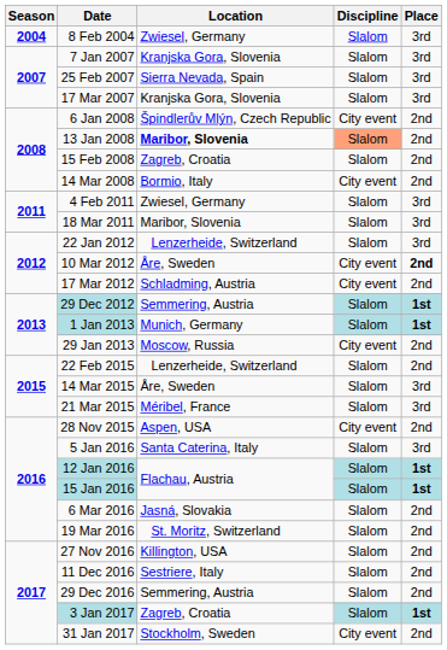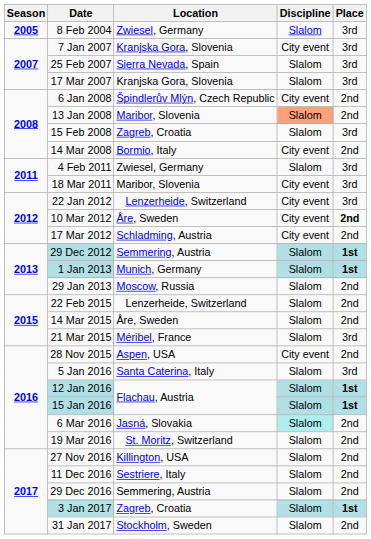 <table class="wikitable sortable" style="font-size:95%;">
 <tr>
 <th>Season</th>
 <th>Date</th>
 <th>Location</th>
 <th>Discipline</th>
 <th>Place</th>
 </tr>
 <tr>
-<td rowspan=1 align=center><strong><a href='#'>2004</a></strong></td>
+<td rowspan=1 align=center><strong><a href='#'>2005</a></strong></td>
 <td align=right>8 Feb 2004</td>
 <td> <a href='#'>Zwiesel</a>, Germany</td>
 <td align=center><a href='#'>Slalom</a></td>
 <td align=center>3rd</td>
 </tr>
 <tr>
 <td rowspan=3 align=center><strong><a href='#'>2007</a></strong></td>
 <td align=right>7 Jan 2007</td>
 <td> <a href='#'>Kranjska Gora</a>, Slovenia</td>
-<td align=center>Slalom</td>
+<td align=center>City event</td>
 <td align=center>3rd</td>
 </tr>
 <tr>
 <td align=right>25 Feb 2007</td>
 <td> <a href='#'>Sierra Nevada</a>, Spain</td>
 <td align=center>Slalom</td>
 <td align=center>3rd</td>
 </tr>
 <tr>
 <td align=right>17 Mar 2007</td>
 <td> Kranjska Gora, Slovenia</td>
 <td align=center>Slalom</td>
 <td align=center>3rd</td>
 </tr>
 <tr>
 <td rowspan=4 align=center><strong><a href='#'>2008</a></strong></td>
 <td align=right>6 Jan 2008</td>
 <td> <a href='#'>Špindlerův Mlýn</a>, Czech Republic</td>
 <td align=center>City event</td>
 <td align=center>2nd</td>
 </tr>
 <tr>
 <td align=right>13 Jan 2008</td>
-<td><strong> <a href='#'>Maribor</a>, Slovenia</strong></td>
+<td> <a href='#'>Maribor</a>, Slovenia</td>
 <td align=center style="background: lightsalmon;">Slalom</td>
 <td align=center>2nd</td>
 </tr>
 <tr>
 <td align=right>15 Feb 2008</td>
 <td> <a href='#'>Zagreb</a>, Croatia</td>
 <td align=center>Slalom</td>
-<td align=center>2nd</td>
+<td align=center>3rd</td>
 </tr>
 <tr>
 <td align=right>14 Mar 2008</td>
 <td> <a href='#'>Bormio</a>, Italy</td>
 <td align=center>City event</td>
 <td align=center>2nd</td>
 </tr>
 <tr>
 <td rowspan=2 align=center><strong><a href='#'>2011</a></strong></td>
 <td align=right>4 Feb 2011</td>
 <td> Zwiesel, Germany</td>
 <td align=center>Slalom</td>
 <td align=center>3rd</td>
 </tr>
 <tr>
 <td align=right>18 Mar 2011</td>
 <td> Maribor, Slovenia</td>
-<td align=center>Slalom</td>
+<td align=center>City event</td>
 <td align=center>3rd</td>
 </tr>
 <tr>
 <td rowspan=3 align=center><strong><a href='#'>2012</a></strong></td>
 <td align=right>22 Jan 2012</td>
 <td>   <a href='#'>Lenzerheide</a>, Switzerland</td>
-<td align=center>Slalom</td>
+<td align=center>City event</td>
 <td align=center>3rd</td>
 </tr>
 <tr>
 <td align=right>10 Mar 2012</td>
 <td> <a href='#'>Åre</a>, Sweden</td>
 <td align=center>City event</td>
 <td align=center><strong>2nd</strong></td>
 </tr>
 <tr>
 <td align=right>17 Mar 2012</td>
 <td> <a href='#'>Schladming</a>, Austria</td>
 <td align=center>City event</td>
 <td align=center>2nd</td>
 </tr>
 <tr>
 <td rowspan=3 align=center><strong><a href='#'>2013</a></strong></td>
 <td bgcolor="#BOEOE6" align=right>29 Dec 2012</td>
 <td> <a href='#'>Semmering</a>, Austria</td>
 <td bgcolor="#BOEOE6" align=center>Slalom</td>
 <td bgcolor="#BOEOE6" align=center><strong>1st</strong></td>
 </tr>
 <tr>
 <td bgcolor="#BOEOE6" align=right>1 Jan 2013</td>
 <td> <a href='#'>Munich</a>, Germany</td>
 <td bgcolor="#BOEOE6" align=center>Slalom</td>
 <td bgcolor="#BOEOE6" align=center><strong>1st</strong></td>
 </tr>
 <tr>
 <td align=right>29 Jan 2013</td>
 <td> <a href='#'>Moscow</a>, Russia</td>
-<td align=center>City event</td>
+<td align=center>Slalom</td>
 <td align=center>2nd</td>
 </tr>
 <tr>
 <td rowspan=3 align=center><strong><a href='#'>2015</a></strong></td>
 <td align=right>22 Feb 2015</td>
 <td>   Lenzerheide, Switzerland</td>
 <td align=center>Slalom</td>
 <td align=center>2nd</td>
 </tr>
 <tr>
 <td align=right>14 Mar 2015</td>
 <td> Åre, Sweden</td>
 <td align=center>Slalom</td>
-<td align=center>3rd</td>
+<td align=center>2nd</td>
 </tr>
 <tr>
 <td align=right>21 Mar 2015</td>
 <td> <a href='#'>Méribel</a>, France</td>
 <td align=center>Slalom</td>
 <td align=center>3rd</td>
 </tr>
 <tr>
 <td rowspan=6 align=center><strong><a href='#'>2016</a></strong></td>
 <td align=right>28 Nov 2015</td>
 <td> <a href='#'>Aspen</a>, USA</td>
 <td align=center>City event</td>
 <td align=center>2nd</td>
 </tr>
 <tr>
 <td align=right>5 Jan 2016</td>
 <td align=left> <a href='#'>Santa Caterina</a>, Italy</td>
 <td align=center>Slalom</td>
 <td align=center>3rd</td>
 </tr>
 <tr>
 <td bgcolor="#BOEOE6" align=right>12 Jan 2016</td>
 <td rowspan=2 align=left> <a href='#'>Flachau</a>, Austria</td>
 <td bgcolor="#BOEOE6" align=center>Slalom</td>
 <td bgcolor="#BOEOE6" align=center><strong>1st</strong></td>
 </tr>
 <tr>
 <td bgcolor="#BOEOE6" align=right>15 Jan 2016</td>
 <td bgcolor="#BOEOE6" align=center>Slalom</td>
 <td bgcolor="#BOEOE6" align=center><strong>1st</strong></td>
 </tr>
 <tr>
 <td align=right>6 Mar 2016</td>
 <td align=left> <a href='#'>Jasná</a>, Slovakia</td>
-<td align=center>Slalom</td>
+<td align=center style="background: paleturquoise;">Slalom</td>
 <td align=center>2nd</td>
 </tr>
 <tr>
 <td align=right>19 Mar 2016</td>
 <td align=left>   <a href='#'>St. Moritz</a>, Switzerland</td>
 <td align=center>Slalom</td>
 <td align=center>2nd</td>
 </tr>
 <tr>
 <td rowspan=5 align=center><strong><a href='#'>2017</a></strong></td>
 <td align=right>27 Nov 2016</td>
 <td> <a href='#'>Killington</a>, USA</td>
 <td align=center>Slalom</td>
 <td align=center>2nd</td>
 </tr>
 <tr>
 <td align=right>11 Dec 2016</td>
 <td align=left> <a href='#'>Sestriere</a>, Italy</td>
 <td align=center>Slalom</td>
 <td align=center>2nd</td>
 </tr>
 <tr>
 <td align=right>29 Dec 2016</td>
 <td align=left> Semmering, Austria</td>
 <td align=center>Slalom</td>
 <td align=center>2nd</td>
 </tr>
 <tr>
 <td bgcolor="#BOEOE6" align=right>3 Jan 2017</td>
 <td align=left> <a href='#'>Zagreb</a>, Croatia</td>
 <td bgcolor="#BOEOE6"  align=center>Slalom</td>
 <td bgcolor="#BOEOE6" align=center><strong>1st</strong></td>
 </tr>
 <tr>
 <td align=right>31 Jan 2017</td>
 <td align=left> <a href='#'>Stockholm</a>, Sweden</td>
-<td align=center>City event</td>
+<td align=center>Slalom</td>
 <td align=center>2nd</td>
 </tr>
 </table>
